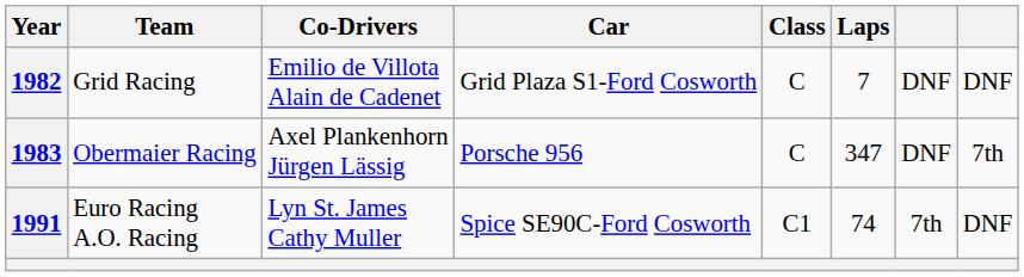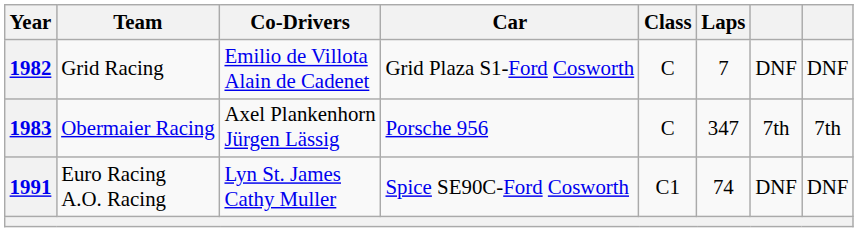 <table class="wikitable" style="text-align:center; font-size:90%">
 <tr>
 <th>Year</th>
 <th>Team</th>
 <th>Co-Drivers</th>
 <th>Car</th>
 <th>Class</th>
 <th>Laps</th>
 <th></th>
 <th></th>
 </tr>
 <tr>
 <th><a href='#'>1982</a></th>
 <td align="left" nowrap> Grid Racing</td>
 <td align="left" nowrap> <a href='#'>Emilio de Villota</a><br> <a href='#'>Alain de Cadenet</a></td>
 <td align="left" nowrap>Grid Plaza S1-<a href='#'>Ford</a> <a href='#'>Cosworth</a></td>
 <td>C</td>
 <td>7</td>
 <td>DNF</td>
 <td>DNF</td>
 </tr>
 <tr>
 <th><a href='#'>1983</a></th>
 <td align="left" nowrap> <a href='#'>Obermaier Racing</a></td>
 <td align="left" nowrap> Axel Plankenhorn<br> <a href='#'>Jürgen Lässig</a></td>
 <td align="left" nowrap><a href='#'>Porsche 956</a></td>
 <td>C</td>
 <td>347</td>
-<td>DNF</td>
+<td>7th</td>
 <td>7th</td>
 </tr>
 <tr>
 <th><a href='#'>1991</a></th>
 <td align="left" nowrap> Euro Racing<br> A.O. Racing</td>
 <td align="left" nowrap> <a href='#'>Lyn St. James</a><br> <a href='#'>Cathy Muller</a></td>
 <td align="left" nowrap><a href='#'>Spice</a> SE90C-<a href='#'>Ford</a> <a href='#'>Cosworth</a></td>
 <td>C1</td>
 <td>74</td>
-<td>7th</td>
+<td>DNF</td>
 <td>DNF</td>
 </tr>
 <tr>
 <th colspan="8"></th>
 </tr>
 </table>
